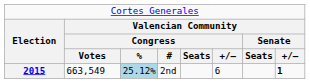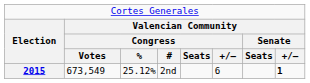 <table class="wikitable" style="font-size:95%; text-align:left;">
 <tr>
 <td colspan="8" align="center"><a href='#'>Cortes Generales</a></td>
 </tr>
 <tr>
 <th rowspan="3" width="75">Election</th>
 <th colspan="7">Valencian Community</th>
 </tr>
 <tr>
 <th colspan="5">Congress</th>
 <th colspan="2">Senate</th>
 </tr>
 <tr>
 <th width="70">Votes</th>
 <th width="35">%</th>
 <th width="25">#</th>
 <th>Seats</th>
 <th width="35">+/–</th>
 <th>Seats</th>
 <th width="35">+/–</th>
 </tr>
 <tr>
 <th><a href='#'>2015</a></th>
-<td>663,549</td>
-<td style="background: lightblue;">25.12%</td>
+<td>673,549</td>
+<td>25.12%</td>
 <td>2nd</td>
 <td></td>
 <td>6</td>
 <td></td>
 <td><strong>1</strong></td>
 </tr>
 </table>
